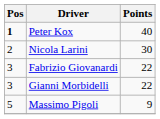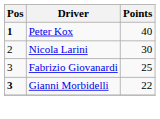 <table class="wikitable" style="font-size: 85%;">
 <tr>
 <th>Pos</th>
 <th>Driver</th>
 <th>Points</th>
 </tr>
 <tr>
 <td><strong>1</strong></td>
 <td> <a href='#'>Peter Kox</a></td>
 <td style="text-align:right">40</td>
 </tr>
 <tr>
 <td>2</td>
 <td> <a href='#'>Nicola Larini</a></td>
 <td style="text-align:right">30</td>
 </tr>
 <tr>
 <td>3</td>
 <td> <a href='#'>Fabrizio Giovanardi</a></td>
-<td style="text-align:right">22</td>
+<td style="text-align:right">25</td>
 </tr>
 <tr>
-<td>3</td>
+<td><strong>3</strong></td>
 <td> <a href='#'>Gianni Morbidelli</a></td>
 <td style="text-align:right">22</td>
 </tr>
 <tr>
-<td>5</td>
-<td> <a href='#'>Massimo Pigoli</a></td>
-<td style="text-align:right">9</td>
-</tr>
-<tr>
 </tr>
 </table>
